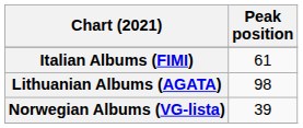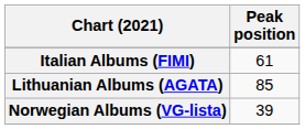 <table class="wikitable sortable plainrowheaders" style="text-align:center">
 <tr>
 <th scope="col">Chart (2021)</th>
 <th scope="col">Peak<br>position</th>
 </tr>
 <tr>
 </tr>
 <tr>
 </tr>
 <tr>
 </tr>
 <tr>
 </tr>
 <tr>
 </tr>
 <tr>
 </tr>
 <tr>
 <th scope="row">Italian Albums (<a href='#'>FIMI</a>)</th>
 <td>61</td>
 </tr>
 <tr>
 <th scope="row">Lithuanian Albums (<a href='#'>AGATA</a>)</th>
-<td>98</td>
+<td>85</td>
 </tr>
 <tr>
 <th scope="row">Norwegian Albums (<a href='#'>VG-lista</a>)</th>
 <td>39</td>
 </tr>
 <tr>
 </tr>
 <tr>
 </tr>
 <tr>
 </tr>
 </table>
